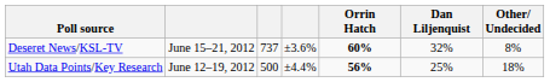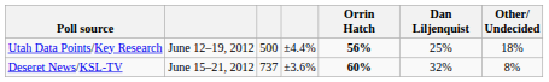 <table class="wikitable" style="text-align:center">
 <tr valign=bottom>
 <th>Poll source</th>
 <th></th>
 <th></th>
 <th></th>
 <th style="width:100px;">Orrin<br>Hatch</th>
 <th style="width:100px;">Dan<br>Liljenquist</th>
 <th>Other/<br>Undecided</th>
 </tr>
 <tr>
+<td align=left><a href='#'>Utah Data Points</a>/<a href='#'>Key Research</a></td>
+<td>June 12–19, 2012</td>
+<td>500</td>
+<td>±4.4%</td>
+<td><strong>56%</strong></td>
+<td>25%</td>
+<td>18%</td>
+</tr>
+<tr>
 <td align=left><a href='#'>Deseret News</a>/<a href='#'>KSL-TV</a></td>
 <td>June 15–21, 2012</td>
 <td>737</td>
 <td>±3.6%</td>
 <td><strong>60%</strong></td>
 <td>32%</td>
 <td>8%</td>
 </tr>
-<tr>
-<td align=left><a href='#'>Utah Data Points</a>/<a href='#'>Key Research</a></td>
-<td>June 12–19, 2012</td>
-<td>500</td>
-<td>±4.4%</td>
-<td><strong>56%</strong></td>
-<td>25%</td>
-<td>18%</td>
-</tr>
 </table>
